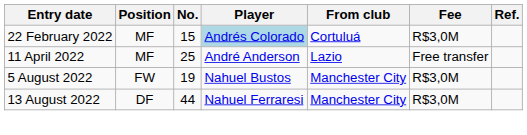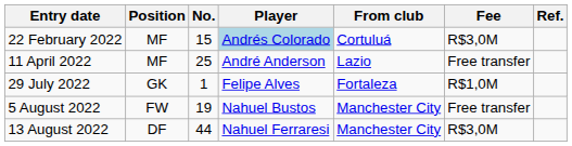 <table class="wikitable sortable">
 <tr>
 <th><strong>Entry date</strong></th>
 <th><strong>Position</strong></th>
 <th><strong>No.</strong></th>
 <th><strong>Player</strong></th>
 <th><strong>From club</strong></th>
 <th><strong>Fee</strong></th>
 <th><strong>Ref.</strong></th>
 </tr>
 <tr>
 <td>22 February 2022</td>
 <td style="text-align:center;">MF</td>
 <td style="text-align:center;">15</td>
 <td style="background: lightblue; text-align:left;"> <a href='#'>Andrés Colorado</a></td>
 <td style="text-align:left;"> <a href='#'>Cortuluá</a></td>
 <td>R$3,0M</td>
 <td></td>
 </tr>
 <tr>
 <td>11 April 2022</td>
 <td style="text-align:center;">MF</td>
 <td style="text-align:center;">25</td>
 <td style="text-align:left;"> <a href='#'>André Anderson</a></td>
 <td style="text-align:left;"> <a href='#'>Lazio</a></td>
 <td>Free transfer</td>
 <td></td>
 </tr>
 <tr>
+<td>29 July 2022</td>
+<td style="text-align:center;">GK</td>
+<td style="text-align:center;">1</td>
+<td style="text-align:left;"> <a href='#'>Felipe Alves</a></td>
+<td style="text-align:left;"> <a href='#'>Fortaleza</a></td>
+<td>R$1,0M</td>
+<td></td>
+</tr>
+<tr>
 <td>5 August 2022</td>
 <td style="text-align:center;">FW</td>
 <td style="text-align:center;">19</td>
 <td style="text-align:left;"> <a href='#'>Nahuel Bustos</a></td>
 <td style="text-align:left;"> <a href='#'>Manchester City</a></td>
-<td>R$3,0M</td>
+<td>Free transfer</td>
 <td></td>
 </tr>
 <tr>
 <td>13 August 2022</td>
 <td style="text-align:center;">DF</td>
 <td style="text-align:center;">44</td>
 <td style="text-align:left;"> <a href='#'>Nahuel Ferraresi</a></td>
 <td style="text-align:left;"> <a href='#'>Manchester City</a></td>
 <td>R$3,0M</td>
 <td></td>
 </tr>
 </table>
